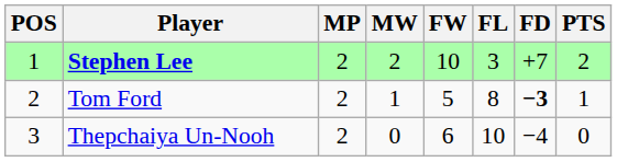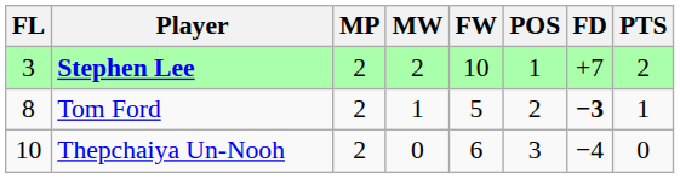 <table class="wikitable" style="text-align: center;">
 <tr>
-<th width=20>POS</th>
+<th width=20>FL</th>
 <th width=165>Player</th>
 <th width=20>MP</th>
 <th width=20>MW</th>
 <th width=20>FW</th>
-<th width=20>FL</th>
+<th width=20>POS</th>
 <th width=20>FD</th>
 <th width=20>PTS</th>
 </tr>
 <tr style="background:#aaffaa;">
-<td>1</td>
+<td>3</td>
 <td style="text-align:left;"> <strong><a href='#'>Stephen Lee</a></strong></td>
 <td>2</td>
 <td>2</td>
 <td>10</td>
-<td>3</td>
+<td>1</td>
 <td>+7</td>
 <td>2</td>
 </tr>
 <tr>
-<td>2</td>
+<td>8</td>
 <td style="text-align:left;"> <a href='#'>Tom Ford</a></td>
 <td>2</td>
 <td>1</td>
 <td>5</td>
-<td>8</td>
+<td>2</td>
 <td><strong>−3</strong></td>
 <td>1</td>
 </tr>
 <tr>
-<td>3</td>
+<td>10</td>
 <td style="text-align:left;"> <a href='#'>Thepchaiya Un-Nooh</a></td>
 <td>2</td>
 <td>0</td>
 <td>6</td>
-<td>10</td>
+<td>3</td>
 <td>−4</td>
 <td>0</td>
 </tr>
 </table>
